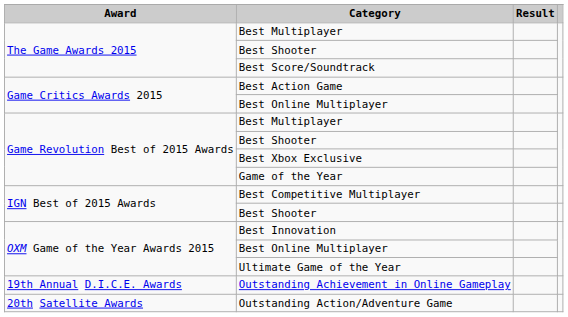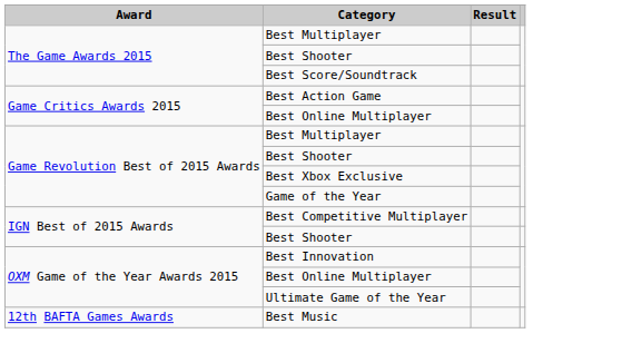 <table class="wikitable" style="font-size:90%;">
 <tr>
 </tr>
 <tr>
 <th style="background:#ccc;">Award</th>
 <th style="background:#ccc;">Category</th>
 <th style="background:#ccc;">Result</th>
 <th style="background:#ccc;"></th>
 </tr>
 <tr>
 <td rowspan="3"><a href='#'>The Game Awards 2015</a></td>
 <td>Best Multiplayer</td>
 <td></td>
 <td rowspan="3"></td>
 </tr>
 <tr>
 <td>Best Shooter</td>
 <td></td>
 </tr>
 <tr>
 <td>Best Score/Soundtrack</td>
 <td></td>
 </tr>
 <tr>
 <td rowspan="2"><a href='#'>Game Critics Awards</a> 2015</td>
 <td>Best Action Game</td>
 <td></td>
 <td rowspan="2"></td>
 </tr>
 <tr>
 <td>Best Online Multiplayer</td>
 <td></td>
 </tr>
 <tr>
 <td rowspan="4"><a href='#'>Game Revolution</a> Best of 2015 Awards</td>
 <td>Best Multiplayer</td>
 <td></td>
 <td rowspan="4"></td>
 </tr>
 <tr>
 <td>Best Shooter</td>
 <td></td>
 </tr>
 <tr>
 <td>Best Xbox Exclusive</td>
 <td></td>
 </tr>
 <tr>
 <td>Game of the Year</td>
 <td></td>
 </tr>
 <tr>
 <td rowspan="2"><a href='#'>IGN</a> Best of 2015 Awards</td>
 <td>Best Competitive Multiplayer</td>
 <td></td>
 <td></td>
 </tr>
 <tr>
 <td>Best Shooter</td>
 <td></td>
 <td></td>
 </tr>
 <tr>
 <td rowspan="3"><em><a href='#'>OXM</a></em> Game of the Year Awards 2015</td>
 <td>Best Innovation</td>
 <td></td>
 <td rowspan="3"></td>
 </tr>
 <tr>
 <td>Best Online Multiplayer</td>
 <td></td>
 </tr>
 <tr>
 <td>Ultimate Game of the Year</td>
 <td></td>
 </tr>
 <tr>
-<td><a href='#'>19th Annual</a> <a href='#'>D.I.C.E. Awards</a></td>
-<td><a href='#'>Outstanding Achievement in Online Gameplay</a></td>
-<td></td>
-<td></td>
-</tr>
-<tr>
-<td><a href='#'>20th</a> <a href='#'>Satellite Awards</a></td>
-<td>Outstanding Action/Adventure Game</td>
+<td><a href='#'>12th</a> <a href='#'>BAFTA Games Awards</a></td>
+<td>Best Music</td>
 <td></td>
 <td></td>
 </tr>
 </table>
